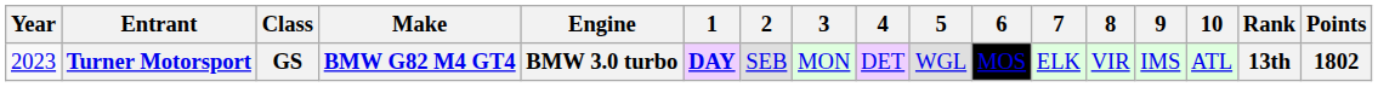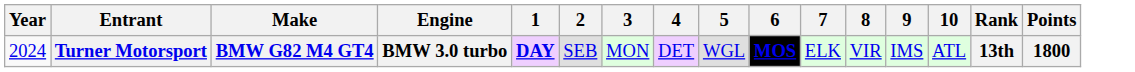 <table class="wikitable" style="text-align:center; font-size:90%">
 <tr>
 <th>Year</th>
 <th>Entrant</th>
-<th>Class</th>
 <th>Make</th>
 <th>Engine</th>
 <th>1</th>
 <th>2</th>
 <th>3</th>
 <th>4</th>
 <th>5</th>
 <th>6</th>
 <th>7</th>
 <th>8</th>
 <th>9</th>
 <th>10</th>
 <th>Rank</th>
 <th>Points</th>
 </tr>
 <tr>
-<td><a href='#'>2023</a></td>
+<td><a href='#'>2024</a></td>
 <th><a href='#'>Turner Motorsport</a></th>
-<th>GS</th>
 <th><a href='#'>BMW G82 M4 GT4</a></th>
 <th>BMW 3.0 turbo</th>
 <td style="background:#EFCFFF;"><strong><a href='#'>DAY</a><br></strong></td>
 <td style="background:#DFDFDF;"><a href='#'>SEB</a><br></td>
 <td style="background:#DFFFDF;"><a href='#'>MON</a><br></td>
 <td style="background:#EFCFFF;"><a href='#'>DET</a><br></td>
 <td style="background:#DFDFDF;"><a href='#'>WGL</a><br></td>
-<td style="background:black; color:white;"><a href='#'><span>MOS</span></a><br></td>
+<td style="background:black; color:white;"><strong><a href='#'><span>MOS</span></a><br></strong></td>
 <td style="background:#DFFFDF;"><a href='#'>ELK</a><br></td>
 <td style="background:#DFFFDF;"><a href='#'>VIR</a><br></td>
 <td style="background:#DFFFDF;"><a href='#'>IMS</a><br></td>
 <td style="background:#DFFFDF;"><a href='#'>ATL</a><br></td>
 <th>13th</th>
-<th>1802</th>
+<th>1800</th>
 </tr>
 </table>
